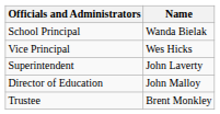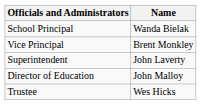 <table class="wikitable" align="right"thumb|right|upright>
 <tr>
 <th>Officials and Administrators</th>
 <th>Name</th>
 </tr>
 <tr>
 <td>School Principal</td>
 <td>Wanda Bielak</td>
 </tr>
 <tr>
 <td>Vice Principal</td>
-<td>Wes Hicks</td>
+<td>Brent Monkley</td>
 </tr>
 <tr>
 <td>Superintendent</td>
 <td>John Laverty</td>
 </tr>
 <tr>
 <td>Director of Education</td>
 <td>John Malloy</td>
 </tr>
 <tr>
 <td>Trustee</td>
-<td>Brent Monkley</td>
+<td>Wes Hicks</td>
 </tr>
 </table>
